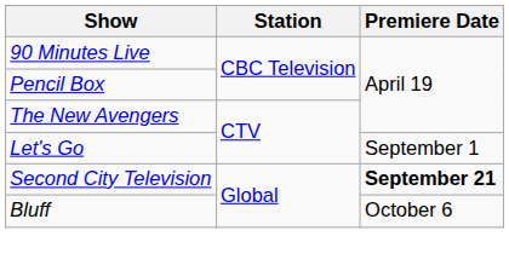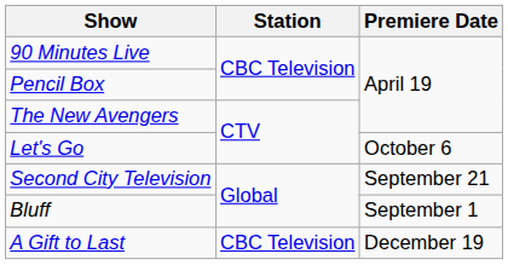 <table class="wikitable">
 <tr>
 <th>Show</th>
 <th>Station</th>
 <th>Premiere Date</th>
 </tr>
 <tr>
 <td><em><a href='#'>90 Minutes Live</a></em></td>
 <td rowspan="2"><a href='#'>CBC Television</a></td>
 <td rowspan="3">April 19</td>
 </tr>
 <tr>
 <td><em><a href='#'>Pencil Box</a></em></td>
 </tr>
 <tr>
 <td><em><a href='#'>The New Avengers</a></em></td>
 <td rowspan="2"><a href='#'>CTV</a></td>
 </tr>
 <tr>
 <td><em><a href='#'>Let's Go</a></em></td>
-<td>September 1</td>
+<td>October 6</td>
 </tr>
 <tr>
 <td><em><a href='#'>Second City Television</a></em></td>
 <td rowspan="2"><a href='#'>Global</a></td>
-<td><strong>September 21</strong></td>
+<td>September 21</td>
 </tr>
 <tr>
 <td><em>Bluff</em></td>
-<td>October 6</td>
+<td>September 1</td>
+</tr>
+<tr>
+<td><em><a href='#'>A Gift to Last</a></em></td>
+<td><a href='#'>CBC Television</a></td>
+<td>December 19</td>
 </tr>
 </table>
